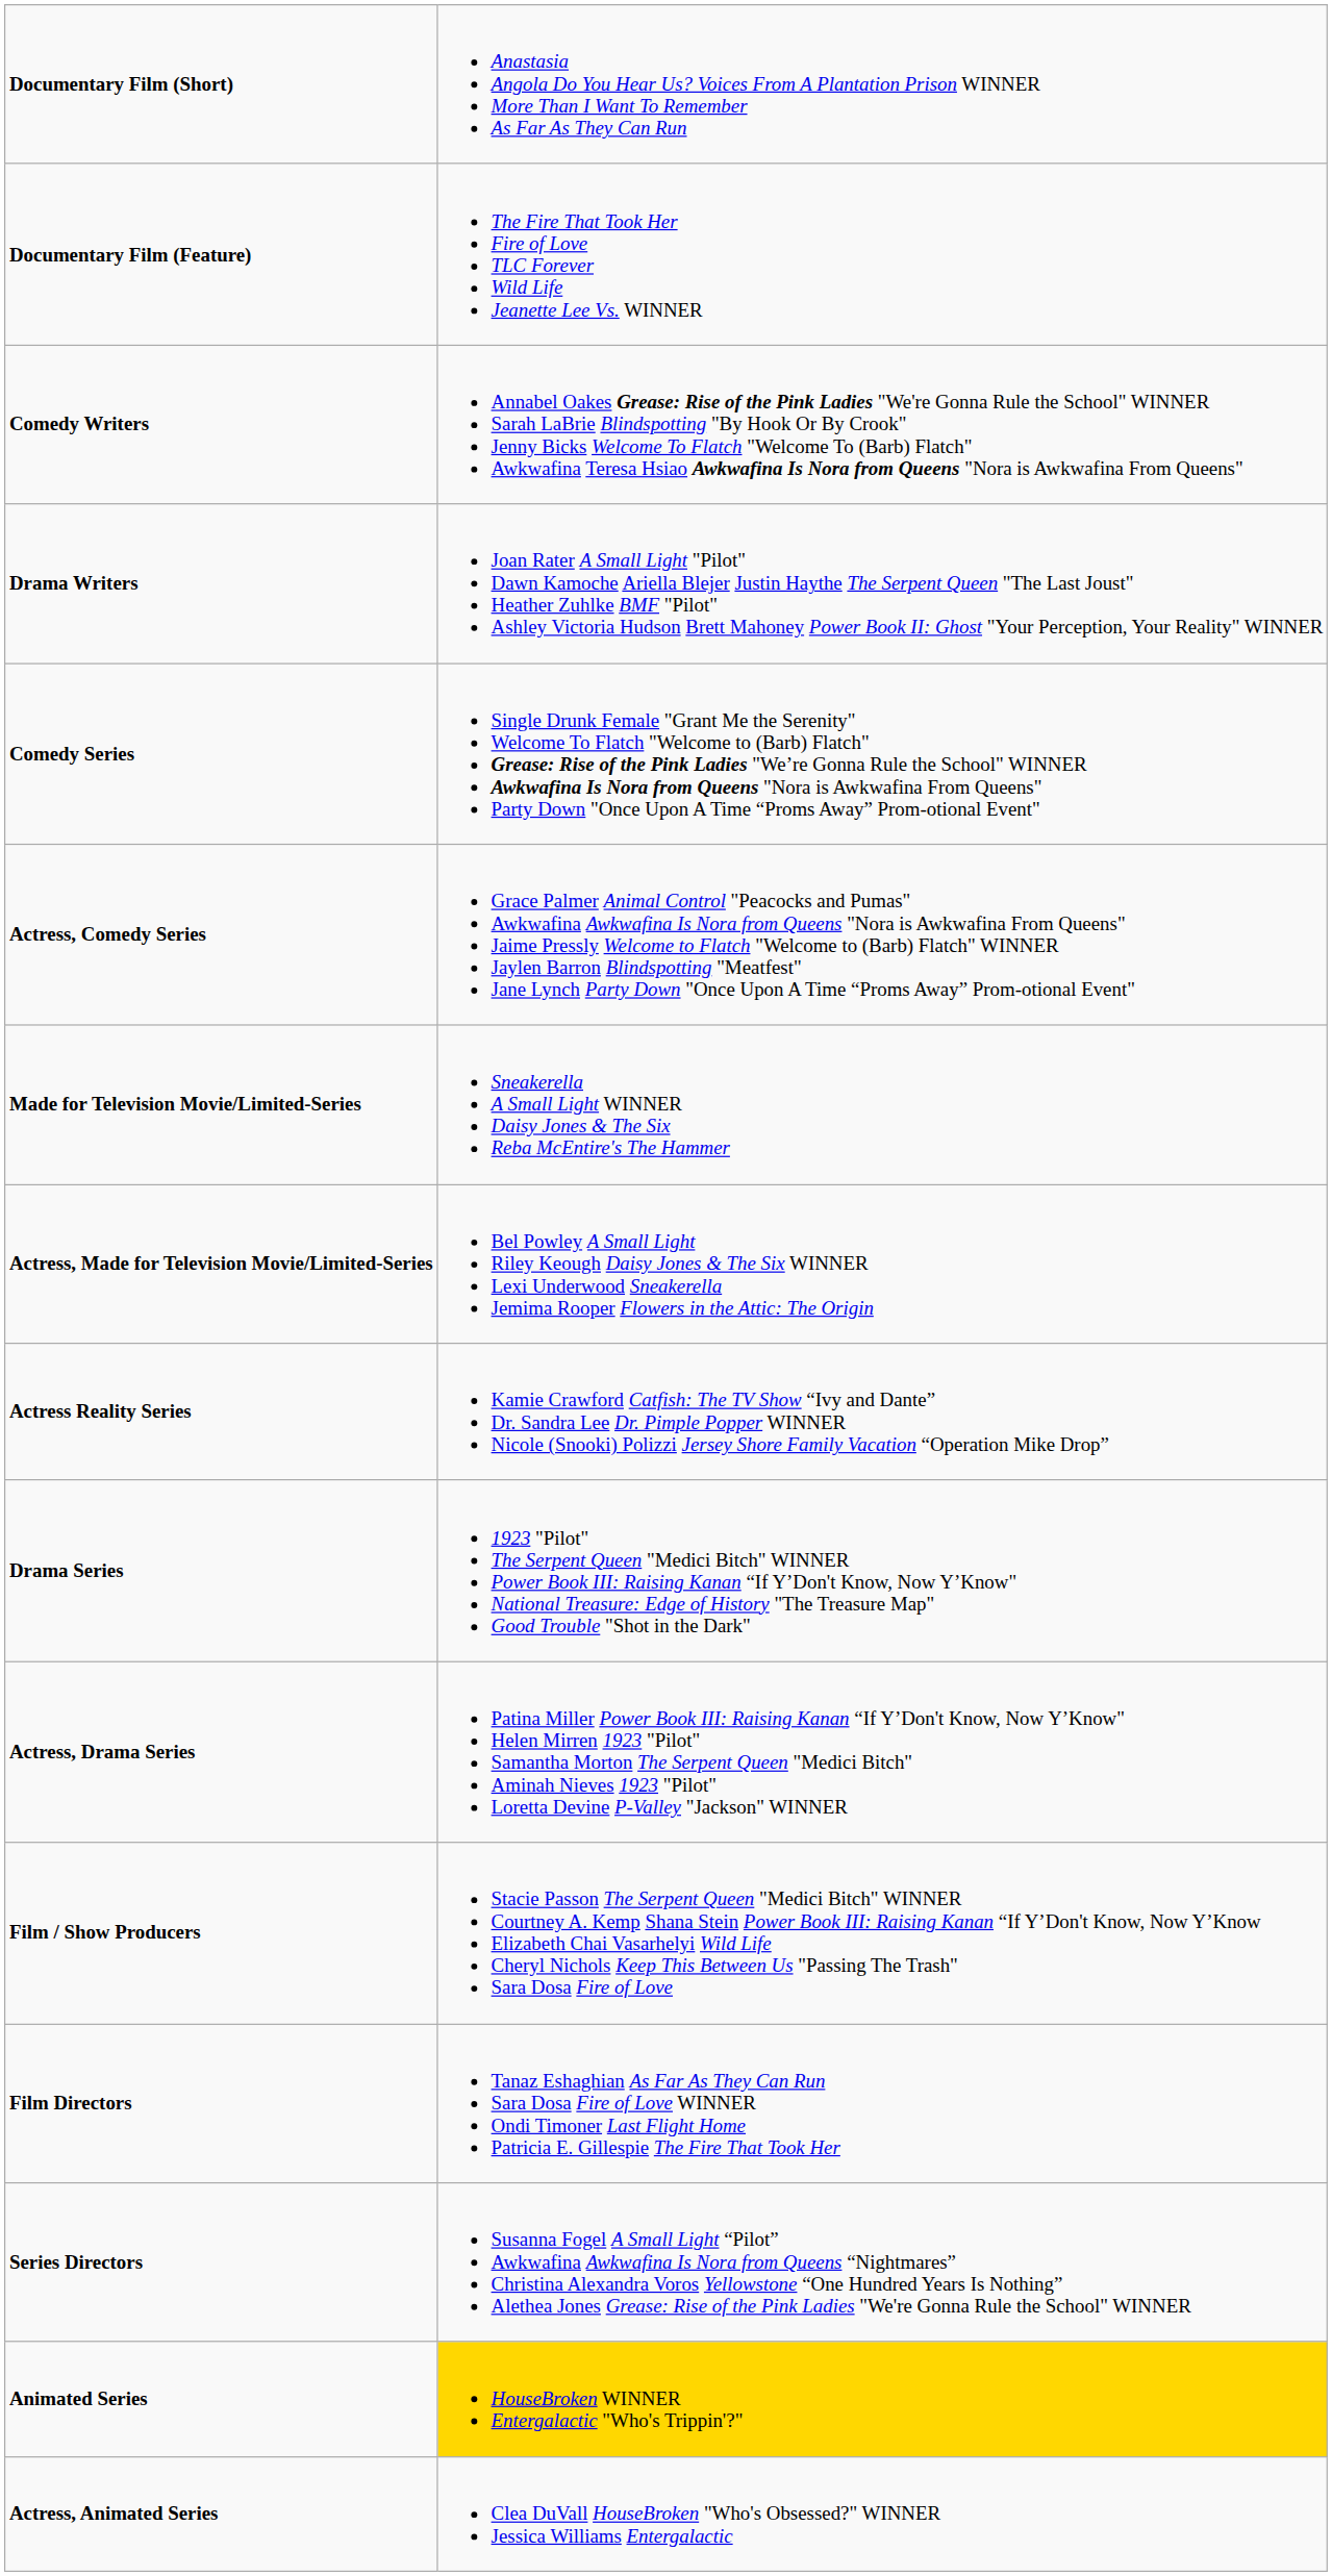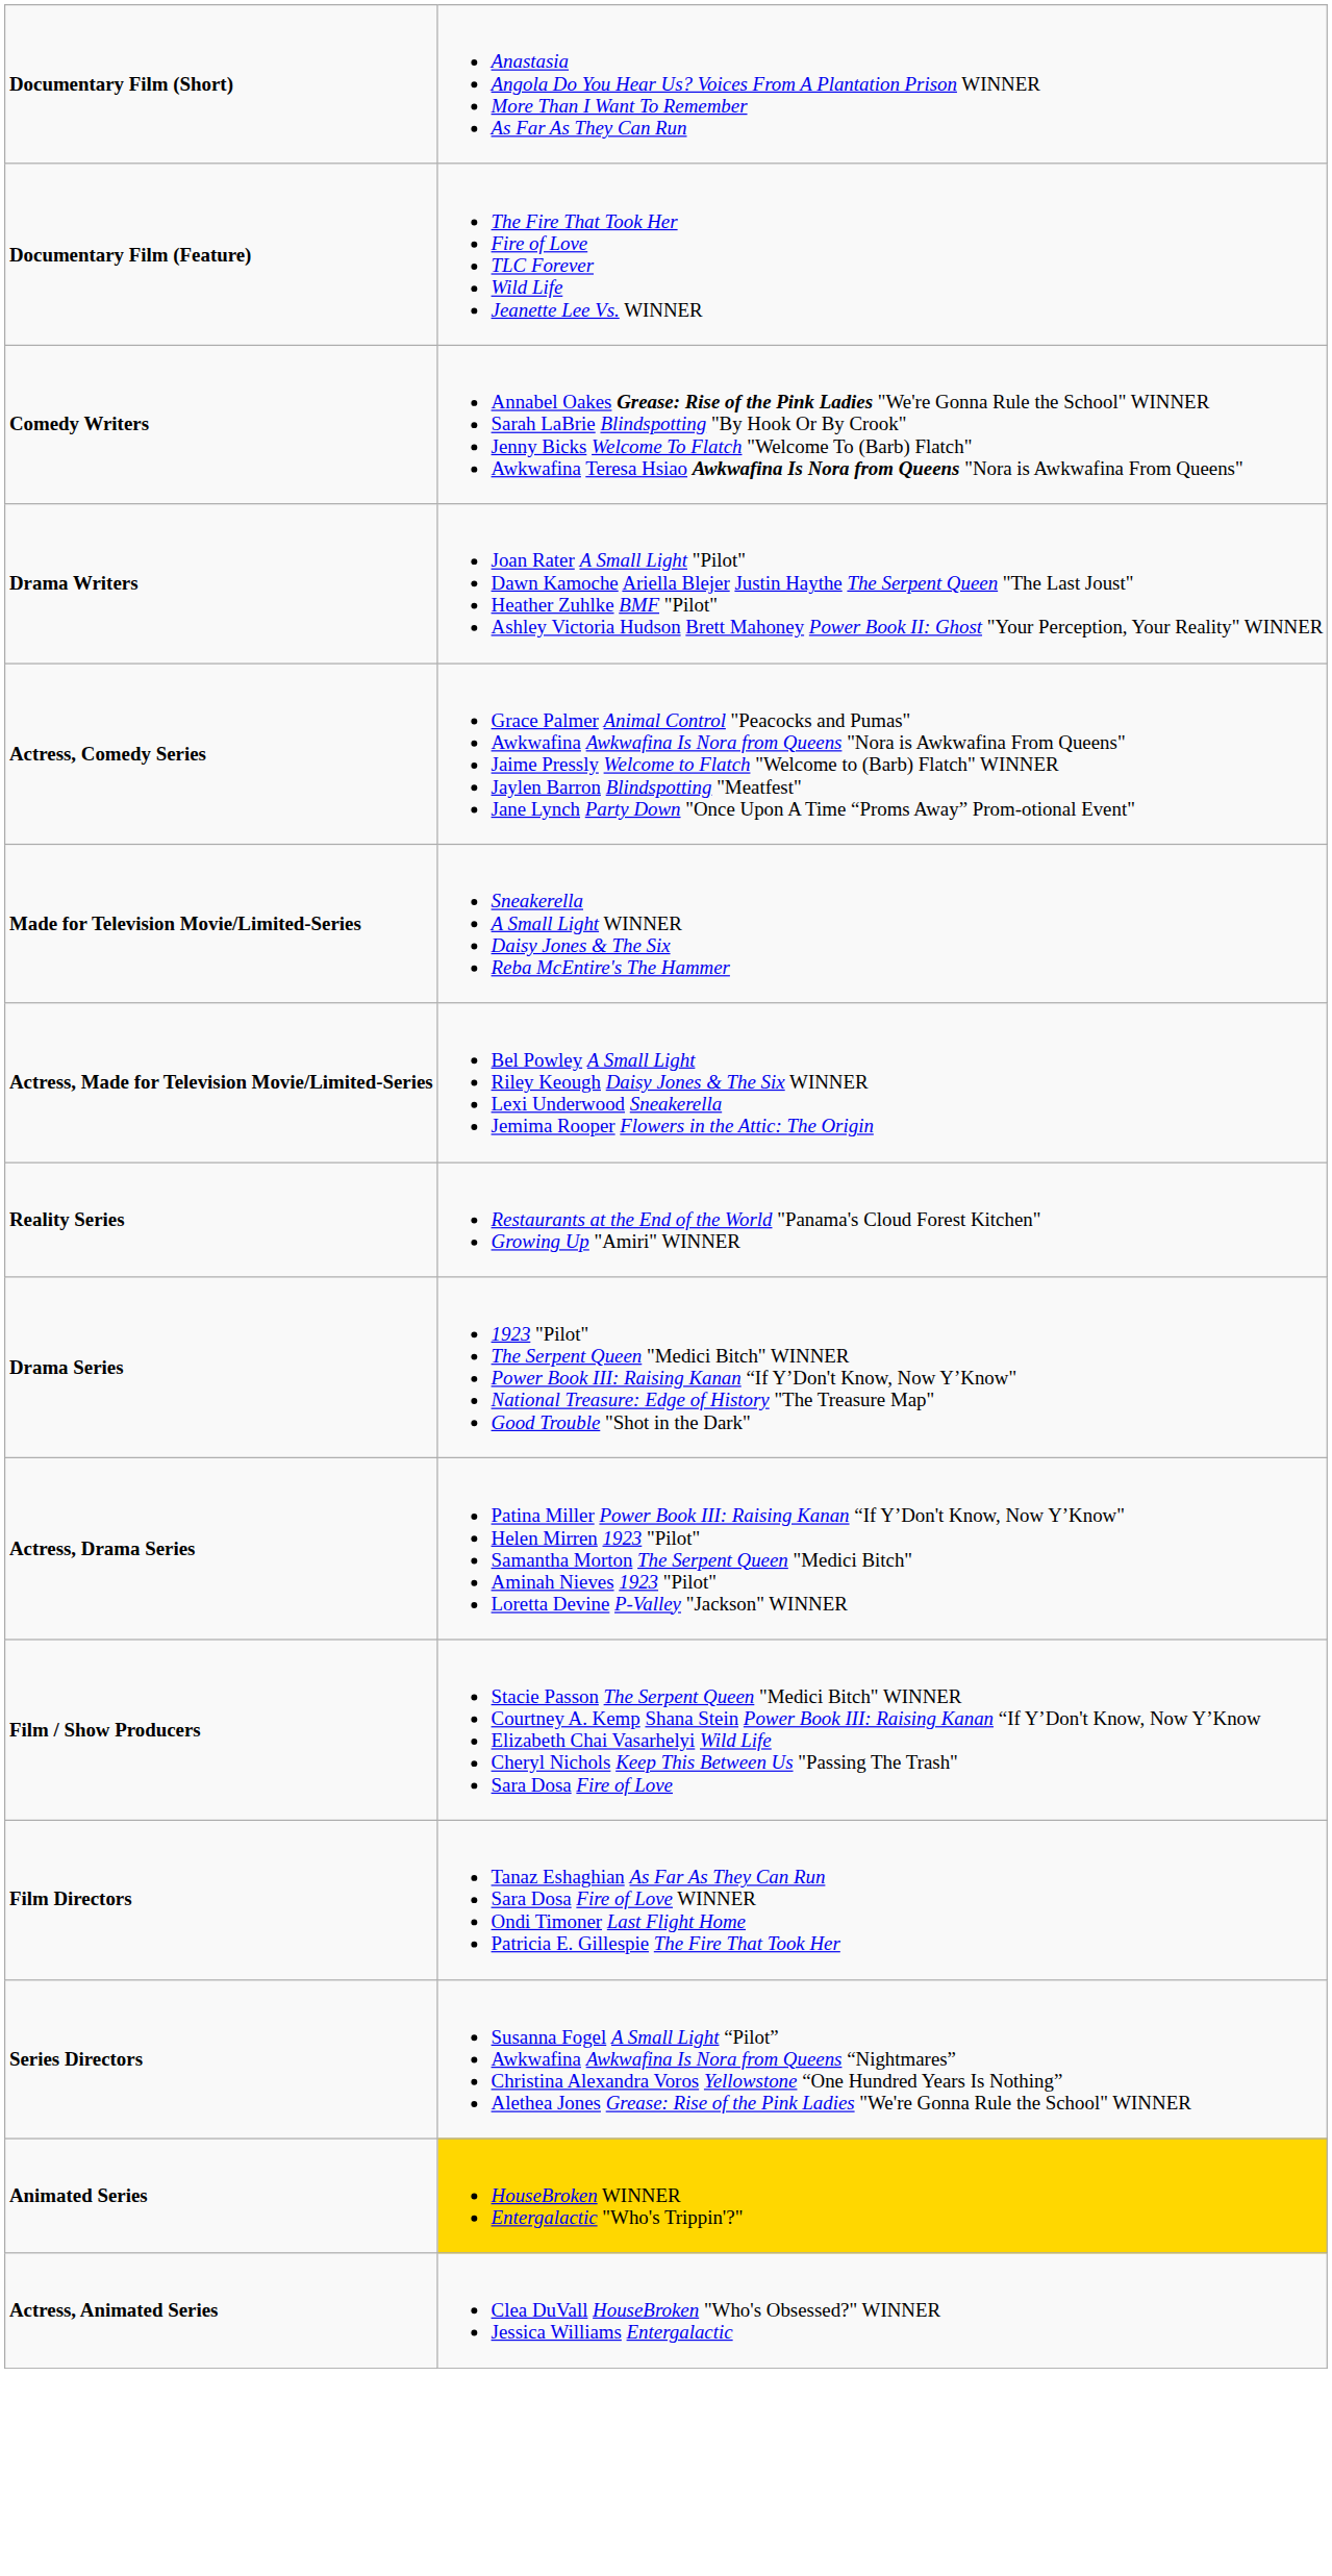 <table class="wikitable"1>
 <tr>
 <td><strong>Documentary Film (Short)</strong></td>
 <td><br><ul><li><em><a href='#'>Anastasia</a></em></li><li><em><a href='#'>Angola Do You Hear Us? Voices From A Plantation Prison</a></em> WINNER</li><li><em><a href='#'>More Than I Want To Remember</a></em></li><li><em><a href='#'>As Far As They Can Run</a></em></li></ul></td>
 </tr>
 <tr>
 <td><strong>Documentary Film (Feature)</strong></td>
 <td><br><ul><li><em><a href='#'>The Fire That Took Her</a></em></li><li><em><a href='#'>Fire of Love</a></em></li><li><em><a href='#'>TLC Forever</a></em></li><li><em><a href='#'>Wild Life</a></em></li><li><em><a href='#'>Jeanette Lee Vs.</a></em> WINNER</li></ul></td>
 </tr>
 <tr>
 <td><strong>Comedy Writers</strong></td>
 <td><br><ul><li><a href='#'>Annabel Oakes</a> <strong><em>Grease: Rise of the Pink Ladies</em></strong> "We're Gonna Rule the School" WINNER</li><li><a href='#'>Sarah LaBrie</a> <em><a href='#'>Blindspotting</a></em> "By Hook Or By Crook"</li><li><a href='#'>Jenny Bicks</a> <em><a href='#'>Welcome To Flatch</a></em>  "Welcome To (Barb) Flatch"</li><li><a href='#'>Awkwafina</a> <a href='#'>Teresa Hsiao</a> <strong><em>Awkwafina Is Nora from Queens</em></strong> "Nora is Awkwafina From Queens"</li></ul></td>
 </tr>
 <tr>
 <td><strong>Drama Writers</strong></td>
 <td><br><ul><li><a href='#'>Joan Rater</a> <em><a href='#'>A Small Light</a></em> "Pilot"</li><li><a href='#'>Dawn Kamoche</a> <a href='#'>Ariella Blejer</a> <a href='#'>Justin Haythe</a> <em><a href='#'>The Serpent Queen</a></em>  "The Last Joust"</li><li><a href='#'>Heather Zuhlke</a> <em><a href='#'>BMF</a></em> "Pilot"</li><li><a href='#'>Ashley Victoria Hudson</a> <a href='#'>Brett Mahoney</a> <em><a href='#'>Power Book II: Ghost</a></em>  "Your Perception, Your Reality" WINNER</li></ul></td>
 </tr>
 <tr>
-<td><strong>Comedy Series</strong></td>
-<td><br><ul><li><a href='#'>Single Drunk Female</a> "Grant Me the Serenity"</li><li><a href='#'>Welcome To Flatch</a> "Welcome to (Barb) Flatch"</li><li><strong><em>Grease: Rise of the Pink Ladies</em></strong> "We’re Gonna Rule the School" WINNER</li><li><strong><em>Awkwafina Is Nora from Queens</em></strong> "Nora is Awkwafina From Queens"</li><li><a href='#'>Party Down</a> "Once Upon A Time “Proms Away” Prom-otional Event"</li></ul></td>
-</tr>
-<tr>
 <td><strong>Actress, Comedy Series</strong></td>
 <td><br><ul><li><a href='#'>Grace Palmer</a> <em><a href='#'>Animal Control</a></em> "Peacocks and Pumas"</li><li><a href='#'>Awkwafina</a> <em><a href='#'>Awkwafina Is Nora from Queens</a></em> "Nora is Awkwafina From Queens"</li><li><a href='#'>Jaime Pressly</a> <em><a href='#'>Welcome to Flatch</a></em> "Welcome to (Barb) Flatch" WINNER</li><li><a href='#'>Jaylen Barron</a> <em><a href='#'>Blindspotting</a></em> "Meatfest"</li><li><a href='#'>Jane Lynch</a> <em><a href='#'>Party Down</a></em> "Once Upon A Time “Proms Away” Prom-otional Event"</li></ul></td>
 </tr>
 <tr>
 <td><strong>Made for Television Movie/Limited-Series</strong></td>
 <td><br><ul><li><em><a href='#'>Sneakerella</a></em></li><li><em><a href='#'>A Small Light</a></em> WINNER</li><li><em><a href='#'>Daisy Jones & The Six</a></em></li><li><em><a href='#'>Reba McEntire's The Hammer</a></em></li></ul></td>
 </tr>
 <tr>
 <td><strong>Actress, Made for Television Movie/Limited-Series</strong></td>
 <td><br><ul><li><a href='#'>Bel Powley</a> <em><a href='#'>A Small Light</a></em></li><li><a href='#'>Riley Keough</a> <em><a href='#'>Daisy Jones & The Six</a></em> WINNER</li><li><a href='#'>Lexi Underwood</a> <em><a href='#'>Sneakerella</a></em></li><li><a href='#'>Jemima Rooper</a> <em><a href='#'>Flowers in the Attic: The Origin</a></em></li></ul></td>
 </tr>
 <tr>
-<td><strong>Actress Reality Series</strong></td>
-<td><br><ul><li><a href='#'>Kamie Crawford</a> <em><a href='#'>Catfish: The TV Show</a></em> “Ivy and Dante”</li><li><a href='#'>Dr. Sandra Lee</a> <em><a href='#'>Dr. Pimple Popper</a></em> WINNER</li><li><a href='#'>Nicole (Snooki) Polizzi</a> <em><a href='#'>Jersey Shore Family Vacation</a></em> “Operation Mike Drop”</li></ul></td>
+<td><strong>Reality Series</strong></td>
+<td><br><ul><li><em><a href='#'>Restaurants at the End of the World</a></em> "Panama's Cloud Forest Kitchen"</li><li><em><a href='#'>Growing Up</a></em> "Amiri" WINNER</li></ul></td>
 </tr>
 <tr>
 <td><strong>Drama Series</strong></td>
 <td><br><ul><li><em><a href='#'>1923</a></em> "Pilot"</li><li><em><a href='#'>The Serpent Queen</a></em> "Medici Bitch" WINNER</li><li><em><a href='#'>Power Book III: Raising Kanan</a></em> “If Y’Don't Know, Now Y’Know"</li><li><em><a href='#'>National Treasure: Edge of History</a></em> "The Treasure Map"</li><li><em><a href='#'>Good Trouble</a></em> "Shot in the Dark"</li></ul></td>
 </tr>
 <tr>
 <td><strong>Actress, Drama Series</strong></td>
 <td><br><ul><li><a href='#'>Patina Miller</a> <em><a href='#'>Power Book III: Raising Kanan</a></em> “If Y’Don't Know, Now Y’Know"</li><li><a href='#'>Helen Mirren</a> <em><a href='#'>1923</a></em> "Pilot"</li><li><a href='#'>Samantha Morton</a> <em><a href='#'>The Serpent Queen</a></em> "Medici Bitch"</li><li><a href='#'>Aminah Nieves</a> <em><a href='#'>1923</a></em> "Pilot"</li><li><a href='#'>Loretta Devine</a> <em><a href='#'>P-Valley</a></em> "Jackson" WINNER</li></ul></td>
 </tr>
 <tr>
 <td><strong>Film / Show Producers</strong></td>
 <td><br><ul><li><a href='#'>Stacie Passon</a> <em><a href='#'>The Serpent Queen</a></em> "Medici Bitch" WINNER</li><li><a href='#'>Courtney A. Kemp</a> <a href='#'>Shana Stein</a> <em><a href='#'>Power Book III: Raising Kanan</a></em> “If Y’Don't Know, Now Y’Know</li><li><a href='#'>Elizabeth Chai Vasarhelyi</a> <em><a href='#'>Wild Life</a></em></li><li><a href='#'>Cheryl Nichols</a> <em><a href='#'>Keep This Between Us</a></em> "Passing The Trash"</li><li><a href='#'>Sara Dosa</a> <em><a href='#'>Fire of Love</a></em></li></ul></td>
 </tr>
 <tr>
 <td><strong>Film Directors</strong></td>
 <td><br><ul><li><a href='#'>Tanaz Eshaghian</a> <em><a href='#'>As Far As They Can Run</a></em></li><li><a href='#'>Sara Dosa</a> <em><a href='#'>Fire of Love</a></em> WINNER</li><li><a href='#'>Ondi Timoner</a> <em><a href='#'>Last Flight Home</a></em></li><li><a href='#'>Patricia E. Gillespie</a> <em><a href='#'>The Fire That Took Her</a></em></li></ul></td>
 </tr>
 <tr>
 <td><strong>Series Directors</strong></td>
 <td><br><ul><li><a href='#'>Susanna Fogel</a> <em><a href='#'>A Small Light</a></em> “Pilot”</li><li><a href='#'>Awkwafina</a> <em><a href='#'>Awkwafina Is Nora from Queens</a></em> “Nightmares”</li><li><a href='#'>Christina Alexandra Voros</a> <em><a href='#'>Yellowstone</a></em> “One Hundred Years Is Nothing”</li><li><a href='#'>Alethea Jones</a> <em><a href='#'>Grease: Rise of the Pink Ladies</a></em> "We're Gonna Rule the School" WINNER</li></ul></td>
 </tr>
 <tr>
 <td><strong>Animated Series</strong></td>
 <td style="background: gold;"><br><ul><li><em><a href='#'>HouseBroken</a></em> WINNER</li><li><em><a href='#'>Entergalactic</a></em> "Who's Trippin'?"</li></ul></td>
 </tr>
 <tr>
 <td><strong>Actress, Animated Series</strong></td>
 <td><br><ul><li><a href='#'>Clea DuVall</a> <em><a href='#'>HouseBroken</a></em> "Who's Obsessed?" WINNER</li><li><a href='#'>Jessica Williams</a> <em><a href='#'>Entergalactic</a></em></li></ul></td>
 </tr>
 </table>
